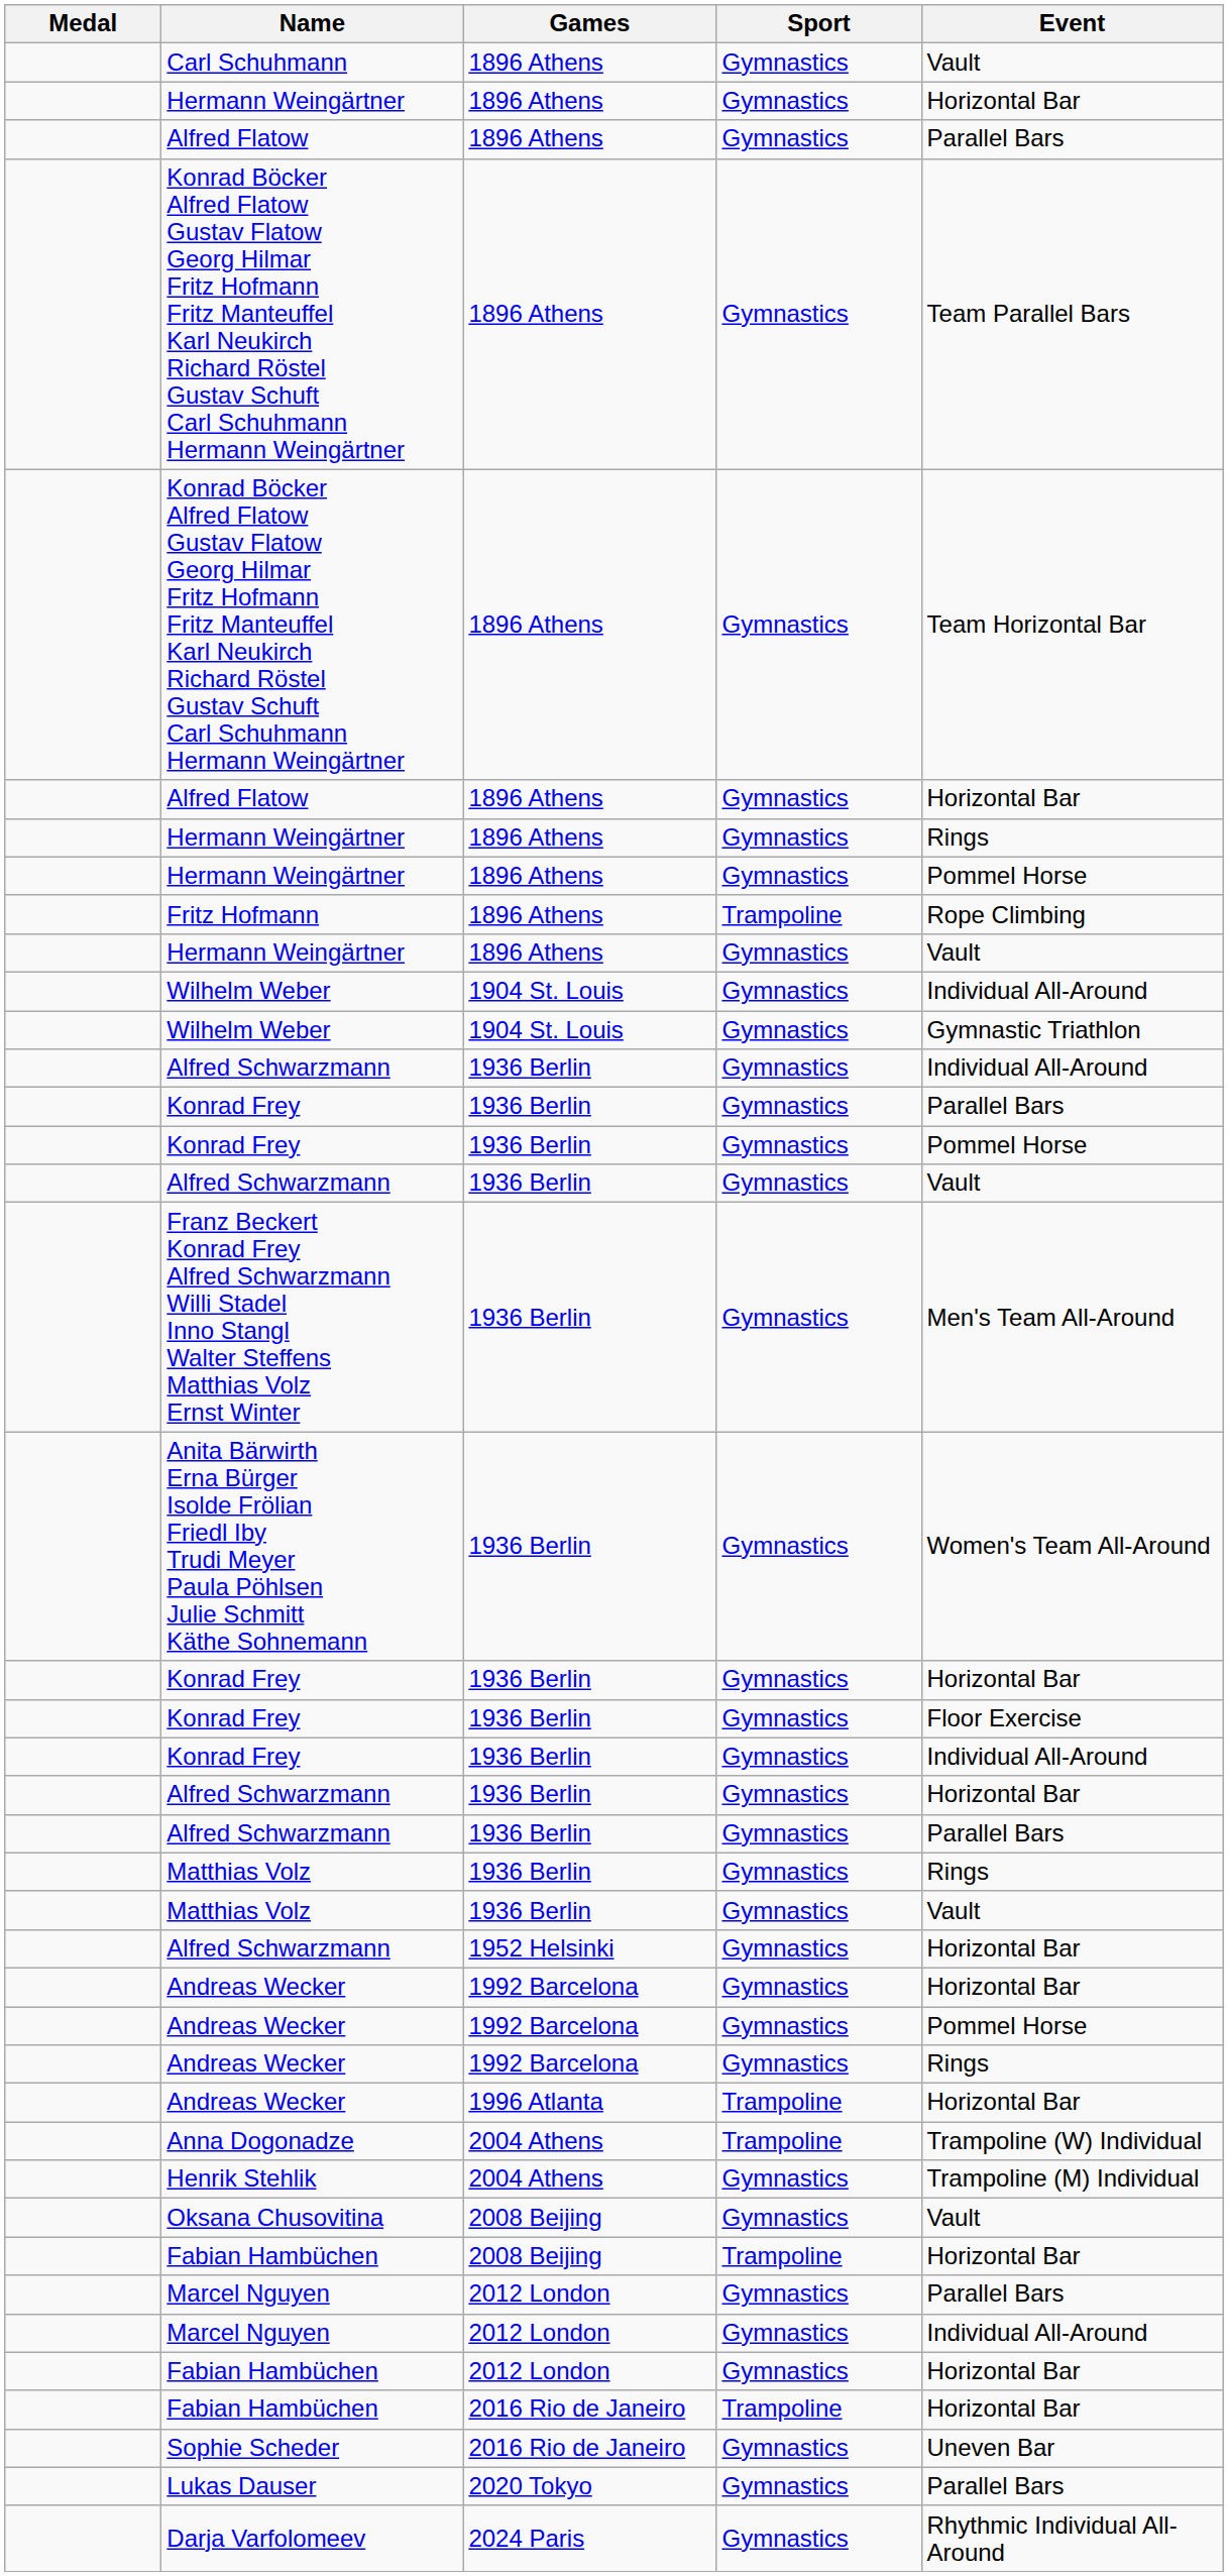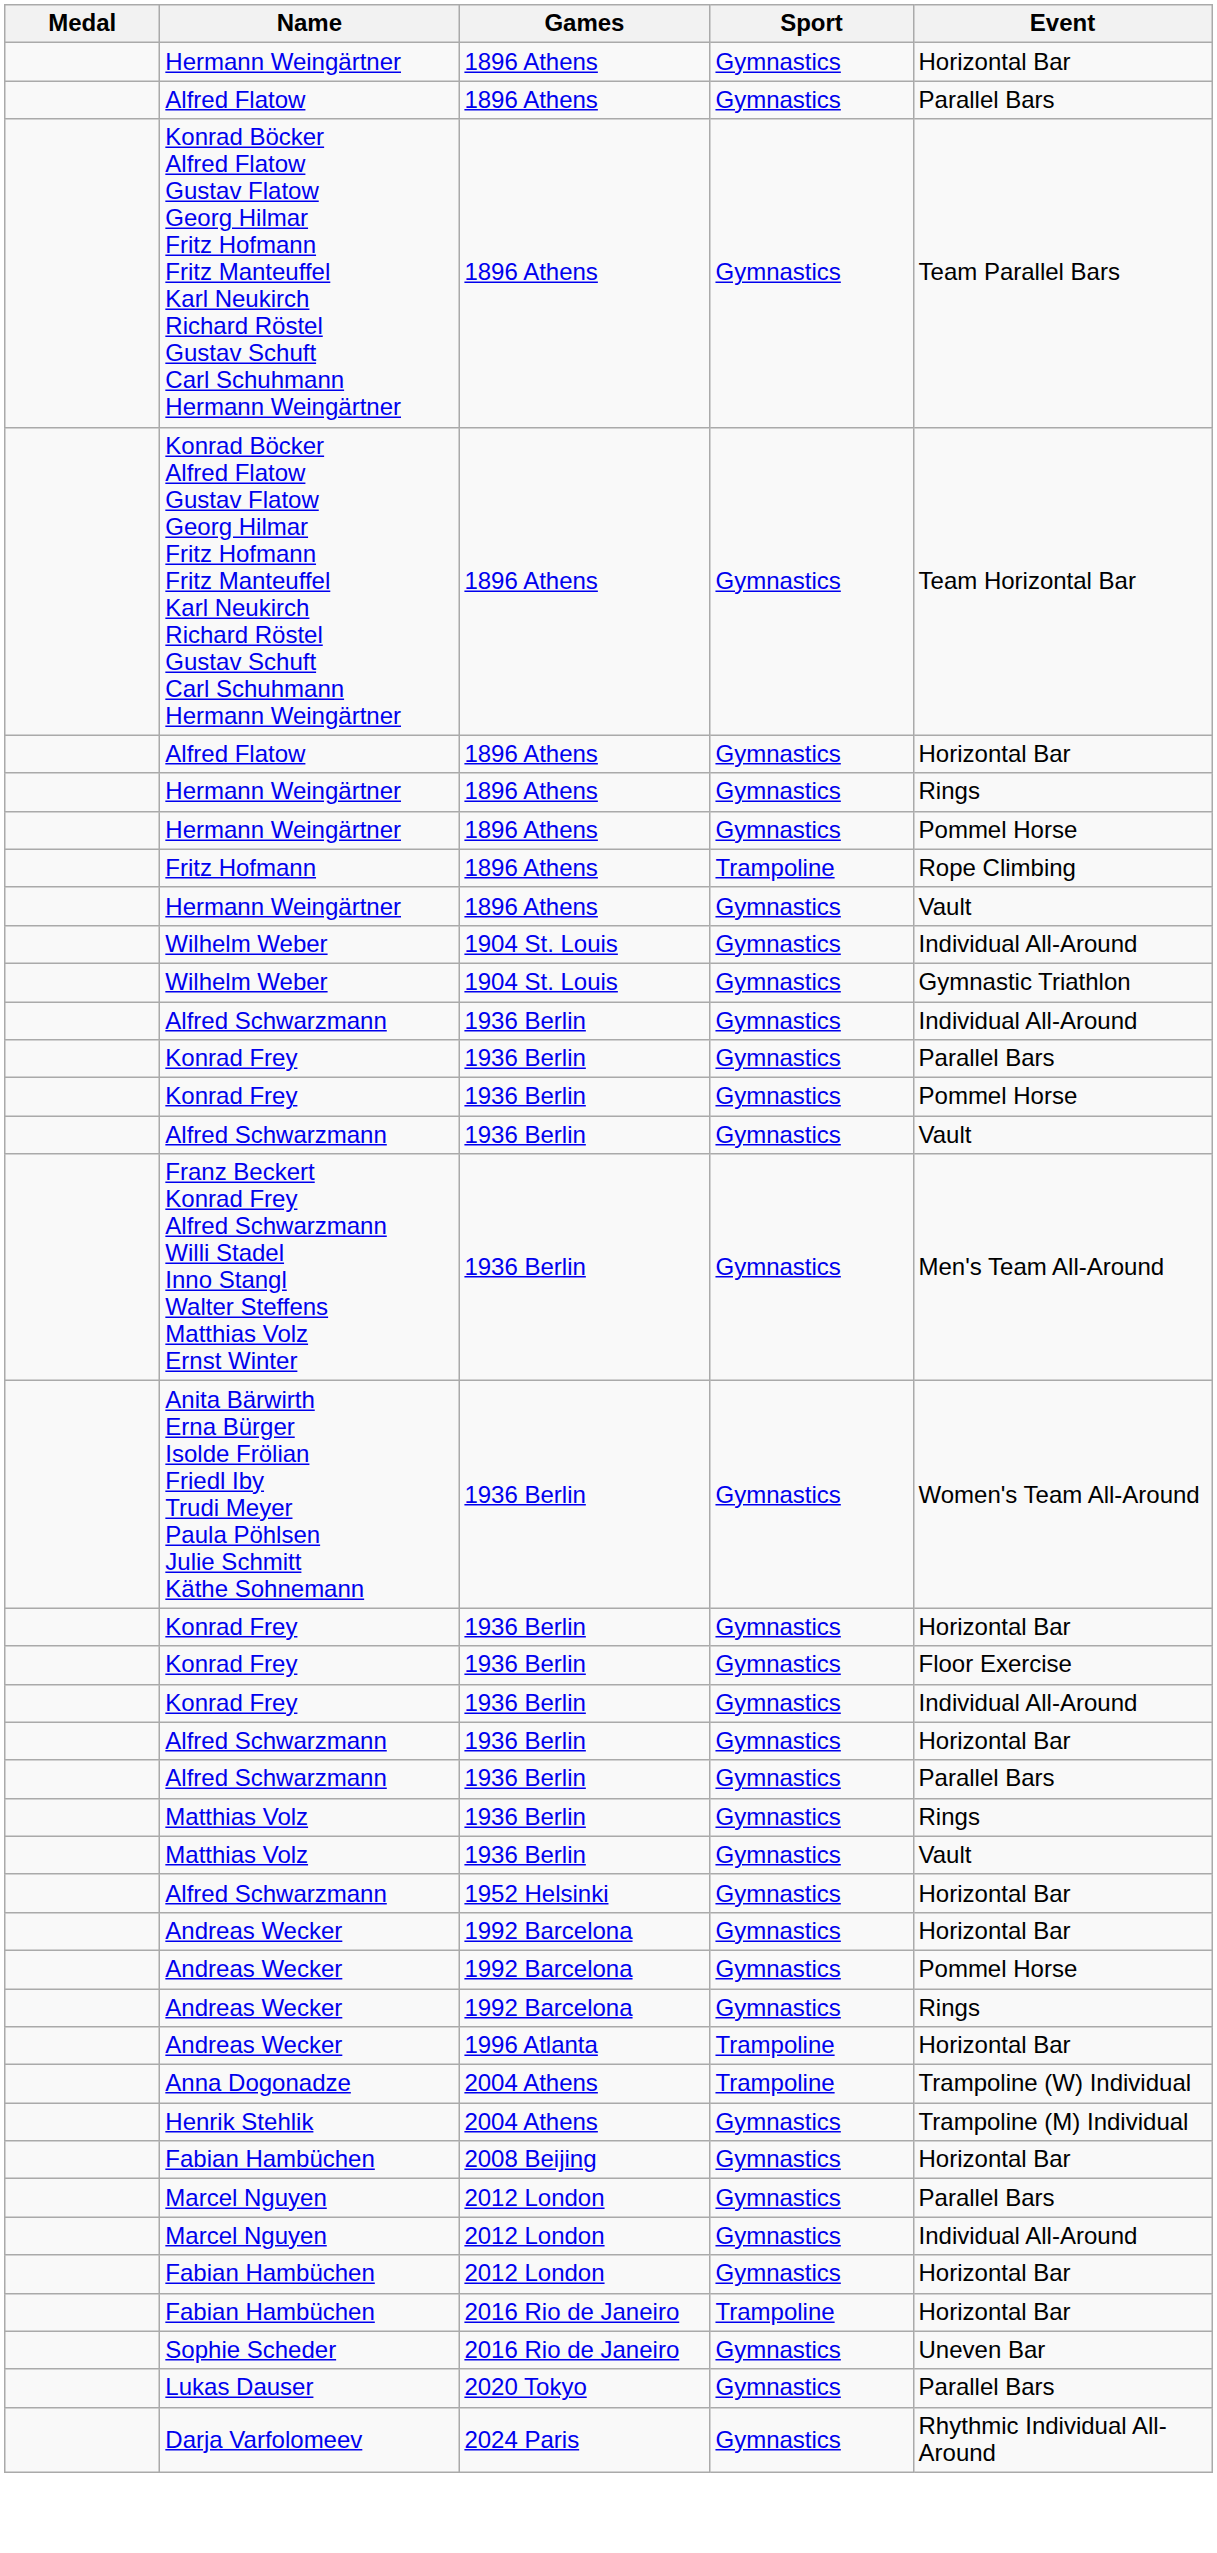 <table class="wikitable sortable">
 <tr>
 <th style="width:6em">Medal</th>
 <th style="width:12em">Name</th>
 <th style="width:10em">Games</th>
 <th style="width:8em">Sport</th>
 <th style="width:12em">Event</th>
-</tr>
-<tr>
-<td></td>
-<td><a href='#'>Carl Schuhmann</a></td>
-<td> <a href='#'>1896 Athens</a></td>
-<td> <a href='#'>Gymnastics</a></td>
-<td>Vault</td>
 </tr>
 <tr>
 <td></td>
 <td><a href='#'>Hermann Weingärtner</a></td>
 <td> <a href='#'>1896 Athens</a></td>
 <td> <a href='#'>Gymnastics</a></td>
 <td>Horizontal Bar</td>
 </tr>
 <tr>
 <td></td>
 <td><a href='#'>Alfred Flatow</a></td>
 <td> <a href='#'>1896 Athens</a></td>
 <td> <a href='#'>Gymnastics</a></td>
 <td>Parallel Bars</td>
 </tr>
 <tr>
 <td></td>
 <td><a href='#'>Konrad Böcker</a><br><a href='#'>Alfred Flatow</a><br><a href='#'>Gustav Flatow</a><br><a href='#'>Georg Hilmar</a><br><a href='#'>Fritz Hofmann</a><br><a href='#'>Fritz Manteuffel</a><br><a href='#'>Karl Neukirch</a><br><a href='#'>Richard Röstel</a><br><a href='#'>Gustav Schuft</a><br><a href='#'>Carl Schuhmann</a><br><a href='#'>Hermann Weingärtner</a></td>
 <td> <a href='#'>1896 Athens</a></td>
 <td> <a href='#'>Gymnastics</a></td>
 <td>Team Parallel Bars</td>
 </tr>
 <tr>
 <td></td>
 <td><a href='#'>Konrad Böcker</a><br><a href='#'>Alfred Flatow</a><br><a href='#'>Gustav Flatow</a><br><a href='#'>Georg Hilmar</a><br><a href='#'>Fritz Hofmann</a><br><a href='#'>Fritz Manteuffel</a><br><a href='#'>Karl Neukirch</a><br><a href='#'>Richard Röstel</a><br><a href='#'>Gustav Schuft</a><br><a href='#'>Carl Schuhmann</a><br><a href='#'>Hermann Weingärtner</a></td>
 <td> <a href='#'>1896 Athens</a></td>
 <td> <a href='#'>Gymnastics</a></td>
 <td>Team Horizontal Bar</td>
 </tr>
 <tr>
 <td></td>
 <td><a href='#'>Alfred Flatow</a></td>
 <td> <a href='#'>1896 Athens</a></td>
 <td> <a href='#'>Gymnastics</a></td>
 <td>Horizontal Bar</td>
 </tr>
 <tr>
 <td></td>
 <td><a href='#'>Hermann Weingärtner</a></td>
 <td> <a href='#'>1896 Athens</a></td>
 <td> <a href='#'>Gymnastics</a></td>
 <td>Rings</td>
 </tr>
 <tr>
 <td></td>
 <td><a href='#'>Hermann Weingärtner</a></td>
 <td> <a href='#'>1896 Athens</a></td>
 <td> <a href='#'>Gymnastics</a></td>
 <td>Pommel Horse</td>
 </tr>
 <tr>
 <td></td>
 <td><a href='#'>Fritz Hofmann</a></td>
 <td> <a href='#'>1896 Athens</a></td>
 <td> <a href='#'>Trampoline</a></td>
 <td>Rope Climbing</td>
 </tr>
 <tr>
 <td></td>
 <td><a href='#'>Hermann Weingärtner</a></td>
 <td> <a href='#'>1896 Athens</a></td>
 <td> <a href='#'>Gymnastics</a></td>
 <td>Vault</td>
 </tr>
 <tr>
 <td></td>
 <td><a href='#'>Wilhelm Weber</a></td>
 <td> <a href='#'>1904 St. Louis</a></td>
 <td> <a href='#'>Gymnastics</a></td>
 <td>Individual All-Around</td>
 </tr>
 <tr>
 <td></td>
 <td><a href='#'>Wilhelm Weber</a></td>
 <td> <a href='#'>1904 St. Louis</a></td>
 <td> <a href='#'>Gymnastics</a></td>
 <td>Gymnastic Triathlon</td>
 </tr>
 <tr>
 <td></td>
 <td><a href='#'>Alfred Schwarzmann</a></td>
 <td> <a href='#'>1936 Berlin</a></td>
 <td> <a href='#'>Gymnastics</a></td>
 <td>Individual All-Around</td>
 </tr>
 <tr>
 <td></td>
 <td><a href='#'>Konrad Frey</a></td>
 <td> <a href='#'>1936 Berlin</a></td>
 <td> <a href='#'>Gymnastics</a></td>
 <td>Parallel Bars</td>
 </tr>
 <tr>
 <td></td>
 <td><a href='#'>Konrad Frey</a></td>
 <td> <a href='#'>1936 Berlin</a></td>
 <td> <a href='#'>Gymnastics</a></td>
 <td>Pommel Horse</td>
 </tr>
 <tr>
 <td></td>
 <td><a href='#'>Alfred Schwarzmann</a></td>
 <td> <a href='#'>1936 Berlin</a></td>
 <td> <a href='#'>Gymnastics</a></td>
 <td>Vault</td>
 </tr>
 <tr>
 <td></td>
 <td><a href='#'>Franz Beckert</a><br><a href='#'>Konrad Frey</a><br><a href='#'>Alfred Schwarzmann</a><br><a href='#'>Willi Stadel</a><br><a href='#'>Inno Stangl</a><br><a href='#'>Walter Steffens</a><br><a href='#'>Matthias Volz</a><br><a href='#'>Ernst Winter</a></td>
 <td> <a href='#'>1936 Berlin</a></td>
 <td> <a href='#'>Gymnastics</a></td>
 <td>Men's Team All-Around</td>
 </tr>
 <tr>
 <td></td>
 <td><a href='#'>Anita Bärwirth</a><br><a href='#'>Erna Bürger</a><br><a href='#'>Isolde Frölian</a><br><a href='#'>Friedl Iby</a><br><a href='#'>Trudi Meyer</a><br><a href='#'>Paula Pöhlsen</a><br><a href='#'>Julie Schmitt</a><br><a href='#'>Käthe Sohnemann</a></td>
 <td> <a href='#'>1936 Berlin</a></td>
 <td> <a href='#'>Gymnastics</a></td>
 <td>Women's Team All-Around</td>
 </tr>
 <tr>
 <td></td>
 <td><a href='#'>Konrad Frey</a></td>
 <td> <a href='#'>1936 Berlin</a></td>
 <td> <a href='#'>Gymnastics</a></td>
 <td>Horizontal Bar</td>
 </tr>
 <tr>
 <td></td>
 <td><a href='#'>Konrad Frey</a></td>
 <td> <a href='#'>1936 Berlin</a></td>
 <td> <a href='#'>Gymnastics</a></td>
 <td>Floor Exercise</td>
 </tr>
 <tr>
 <td></td>
 <td><a href='#'>Konrad Frey</a></td>
 <td> <a href='#'>1936 Berlin</a></td>
 <td> <a href='#'>Gymnastics</a></td>
 <td>Individual All-Around</td>
 </tr>
 <tr>
 <td></td>
 <td><a href='#'>Alfred Schwarzmann</a></td>
 <td> <a href='#'>1936 Berlin</a></td>
 <td> <a href='#'>Gymnastics</a></td>
 <td>Horizontal Bar</td>
 </tr>
 <tr>
 <td></td>
 <td><a href='#'>Alfred Schwarzmann</a></td>
 <td> <a href='#'>1936 Berlin</a></td>
 <td> <a href='#'>Gymnastics</a></td>
 <td>Parallel Bars</td>
 </tr>
 <tr>
 <td></td>
 <td><a href='#'>Matthias Volz</a></td>
 <td> <a href='#'>1936 Berlin</a></td>
 <td> <a href='#'>Gymnastics</a></td>
 <td>Rings</td>
 </tr>
 <tr>
 <td></td>
 <td><a href='#'>Matthias Volz</a></td>
 <td> <a href='#'>1936 Berlin</a></td>
 <td> <a href='#'>Gymnastics</a></td>
 <td>Vault</td>
 </tr>
 <tr>
 <td></td>
 <td><a href='#'>Alfred Schwarzmann</a></td>
 <td> <a href='#'>1952 Helsinki</a></td>
 <td> <a href='#'>Gymnastics</a></td>
 <td>Horizontal Bar</td>
 </tr>
 <tr>
 <td></td>
 <td><a href='#'>Andreas Wecker</a></td>
 <td> <a href='#'>1992 Barcelona</a></td>
 <td> <a href='#'>Gymnastics</a></td>
 <td>Horizontal Bar</td>
 </tr>
 <tr>
 <td></td>
 <td><a href='#'>Andreas Wecker</a></td>
 <td> <a href='#'>1992 Barcelona</a></td>
 <td> <a href='#'>Gymnastics</a></td>
 <td>Pommel Horse</td>
 </tr>
 <tr>
 <td></td>
 <td><a href='#'>Andreas Wecker</a></td>
 <td> <a href='#'>1992 Barcelona</a></td>
 <td> <a href='#'>Gymnastics</a></td>
 <td>Rings</td>
 </tr>
 <tr>
 <td></td>
 <td><a href='#'>Andreas Wecker</a></td>
 <td> <a href='#'>1996 Atlanta</a></td>
 <td> <a href='#'>Trampoline</a></td>
 <td>Horizontal Bar</td>
 </tr>
 <tr>
 <td></td>
 <td><a href='#'>Anna Dogonadze</a></td>
 <td> <a href='#'>2004 Athens</a></td>
 <td> <a href='#'>Trampoline</a></td>
 <td>Trampoline (W) Individual</td>
 </tr>
 <tr>
 <td></td>
 <td><a href='#'>Henrik Stehlik</a></td>
 <td> <a href='#'>2004 Athens</a></td>
 <td> <a href='#'>Gymnastics</a></td>
 <td>Trampoline (M) Individual</td>
 </tr>
 <tr>
 <td></td>
-<td><a href='#'>Oksana Chusovitina</a></td>
+<td><a href='#'>Fabian Hambüchen</a></td>
 <td> <a href='#'>2008 Beijing</a></td>
 <td> <a href='#'>Gymnastics</a></td>
-<td>Vault</td>
-</tr>
-<tr>
-<td></td>
-<td><a href='#'>Fabian Hambüchen</a></td>
-<td> <a href='#'>2008 Beijing</a></td>
-<td> <a href='#'>Trampoline</a></td>
 <td>Horizontal Bar</td>
 </tr>
 <tr>
 <td></td>
 <td><a href='#'>Marcel Nguyen</a></td>
 <td> <a href='#'>2012 London</a></td>
 <td> <a href='#'>Gymnastics</a></td>
 <td>Parallel Bars</td>
 </tr>
 <tr>
 <td></td>
 <td><a href='#'>Marcel Nguyen</a></td>
 <td> <a href='#'>2012 London</a></td>
 <td> <a href='#'>Gymnastics</a></td>
 <td>Individual All-Around</td>
 </tr>
 <tr>
 <td></td>
 <td><a href='#'>Fabian Hambüchen</a></td>
 <td> <a href='#'>2012 London</a></td>
 <td> <a href='#'>Gymnastics</a></td>
 <td>Horizontal Bar</td>
 </tr>
 <tr>
 <td></td>
 <td><a href='#'>Fabian Hambüchen</a></td>
 <td> <a href='#'>2016 Rio de Janeiro</a></td>
 <td> <a href='#'>Trampoline</a></td>
 <td>Horizontal Bar</td>
 </tr>
 <tr>
 <td></td>
 <td><a href='#'>Sophie Scheder</a></td>
 <td> <a href='#'>2016 Rio de Janeiro</a></td>
 <td> <a href='#'>Gymnastics</a></td>
 <td>Uneven Bar</td>
 </tr>
 <tr>
 <td></td>
 <td><a href='#'>Lukas Dauser</a></td>
 <td> <a href='#'>2020 Tokyo</a></td>
 <td> <a href='#'>Gymnastics</a></td>
 <td>Parallel Bars</td>
 </tr>
 <tr>
 <td></td>
 <td><a href='#'>Darja Varfolomeev</a></td>
 <td> <a href='#'>2024 Paris</a></td>
 <td> <a href='#'>Gymnastics</a></td>
 <td>Rhythmic Individual All-Around</td>
 </tr>
 </table>
